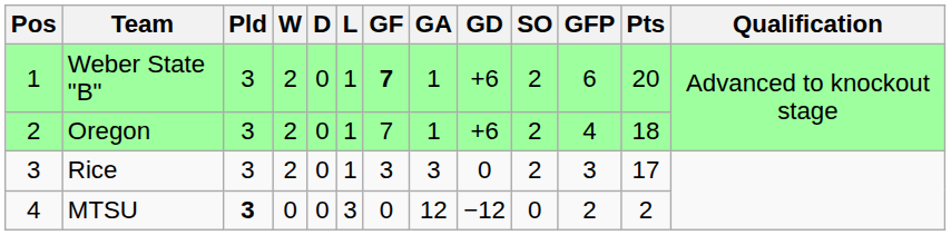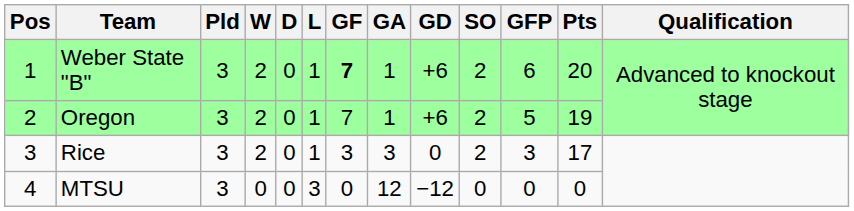 <table class="wikitable" style="text-align:center">
 <tr>
 <th>Pos</th>
 <th>Team</th>
 <th>Pld</th>
 <th>W</th>
 <th>D</th>
 <th>L</th>
 <th>GF</th>
 <th>GA</th>
 <th>GD</th>
 <th>SO</th>
 <th>GFP</th>
 <th>Pts</th>
 <th>Qualification</th>
 </tr>
 <tr bgcolor="#9eff9e">
 <td>1</td>
 <td style="text-align:left">Weber State "B"</td>
 <td>3</td>
 <td>2</td>
 <td>0</td>
 <td>1</td>
 <td><strong>7</strong></td>
 <td>1</td>
 <td>+6</td>
 <td>2</td>
 <td>6</td>
 <td>20</td>
 <td rowspan="2">Advanced to knockout stage</td>
 </tr>
 <tr bgcolor="#9eff9e">
 <td>2</td>
 <td style="text-align:left">Oregon</td>
 <td>3</td>
 <td>2</td>
 <td>0</td>
 <td>1</td>
 <td>7</td>
 <td>1</td>
 <td>+6</td>
 <td>2</td>
-<td>4</td>
-<td>18</td>
+<td>5</td>
+<td>19</td>
 </tr>
 <tr>
 <td>3</td>
 <td style="text-align:left">Rice</td>
 <td>3</td>
 <td>2</td>
 <td>0</td>
 <td>1</td>
 <td>3</td>
 <td>3</td>
 <td>0</td>
 <td>2</td>
 <td>3</td>
 <td>17</td>
 <td rowspan="2"></td>
 </tr>
 <tr>
 <td>4</td>
 <td style="text-align:left">MTSU</td>
-<td><strong>3</strong></td>
+<td>3</td>
 <td>0</td>
 <td>0</td>
 <td>3</td>
 <td>0</td>
 <td>12</td>
 <td>−12</td>
 <td>0</td>
-<td>2</td>
-<td>2</td>
+<td>0</td>
+<td>0</td>
 </tr>
 </table>
